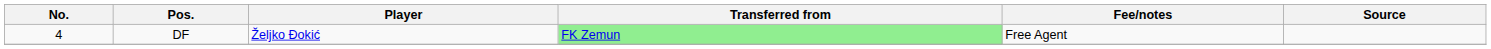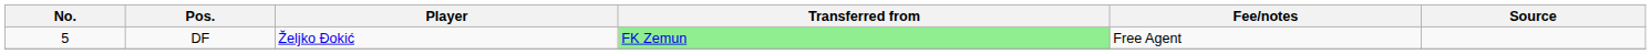 <table class="wikitable sortable" style="width:90%; text-align:center; font-size:95%; text-align:left;">
 <tr>
 <th>No.</th>
 <th>Pos.</th>
 <th>Player</th>
 <th>Transferred from</th>
 <th>Fee/notes</th>
 <th>Source</th>
 </tr>
 <tr>
-<td align=center>4</td>
+<td align=center>5</td>
 <td align=center>DF</td>
 <td> <a href='#'>Željko Đokić</a></td>
 <td style="background: lightgreen;"> <a href='#'>FK Zemun</a></td>
 <td>Free Agent</td>
 <td></td>
 </tr>
 <tr>
 </tr>
 </table>
